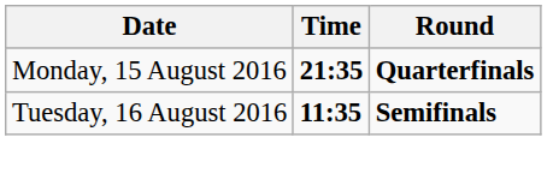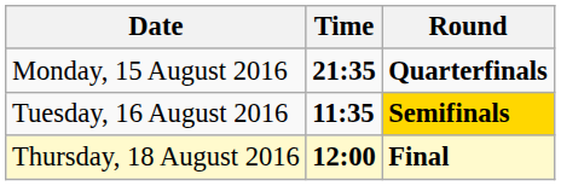 <table class="wikitable">
 <tr>
 <th>Date</th>
 <th>Time</th>
 <th>Round</th>
 </tr>
 <tr>
 <td>Monday, 15 August 2016</td>
 <td><strong>21:35</strong></td>
 <td><strong>Quarterfinals</strong></td>
 </tr>
 <tr>
 <td>Tuesday, 16 August 2016</td>
 <td><strong>11:35</strong></td>
-<td><strong>Semifinals</strong></td>
+<td style="background: gold;"><strong>Semifinals</strong></td>
+</tr>
+<tr style=background:lemonchiffon>
+<td>Thursday, 18 August 2016</td>
+<td><strong>12:00</strong></td>
+<td><strong>Final</strong></td>
 </tr>
 </table>
